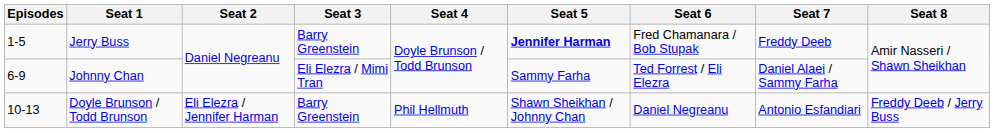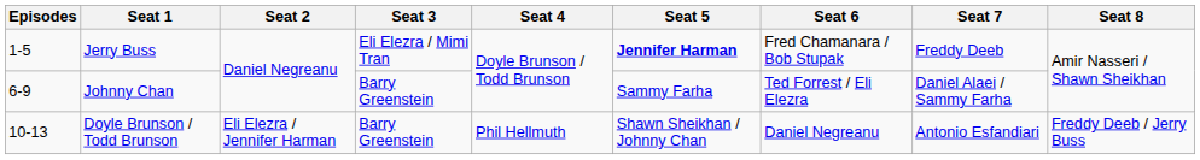 <table class="wikitable">
 <tr>
 <th>Episodes</th>
 <th>Seat 1</th>
 <th>Seat 2</th>
 <th>Seat 3</th>
 <th>Seat 4</th>
 <th>Seat 5</th>
 <th>Seat 6</th>
 <th>Seat 7</th>
 <th>Seat 8</th>
 </tr>
 <tr>
 <td>1-5</td>
 <td><a href='#'>Jerry Buss</a></td>
 <td rowspan="2"><a href='#'>Daniel Negreanu</a></td>
-<td><a href='#'>Barry Greenstein</a></td>
+<td><a href='#'>Eli Elezra</a> / <a href='#'>Mimi Tran</a></td>
 <td rowspan="2"><a href='#'>Doyle Brunson</a> / <a href='#'>Todd Brunson</a></td>
 <td><strong><a href='#'>Jennifer Harman</a></strong></td>
 <td>Fred Chamanara / <a href='#'>Bob Stupak</a></td>
 <td><a href='#'>Freddy Deeb</a></td>
 <td rowspan="2">Amir Nasseri / <a href='#'>Shawn Sheikhan</a></td>
 </tr>
 <tr>
 <td>6-9</td>
 <td><a href='#'>Johnny Chan</a></td>
-<td><a href='#'>Eli Elezra</a> / <a href='#'>Mimi Tran</a></td>
+<td><a href='#'>Barry Greenstein</a></td>
 <td><a href='#'>Sammy Farha</a></td>
 <td><a href='#'>Ted Forrest</a> / <a href='#'>Eli Elezra</a></td>
 <td><a href='#'>Daniel Alaei</a> / <a href='#'>Sammy Farha</a></td>
 </tr>
 <tr>
 <td>10-13</td>
 <td><a href='#'>Doyle Brunson</a> / <a href='#'>Todd Brunson</a></td>
 <td><a href='#'>Eli Elezra</a> / <a href='#'>Jennifer Harman</a></td>
 <td><a href='#'>Barry Greenstein</a></td>
 <td><a href='#'>Phil Hellmuth</a></td>
 <td><a href='#'>Shawn Sheikhan</a> / <a href='#'>Johnny Chan</a></td>
 <td><a href='#'>Daniel Negreanu</a></td>
 <td><a href='#'>Antonio Esfandiari</a></td>
 <td><a href='#'>Freddy Deeb</a> / <a href='#'>Jerry Buss</a></td>
 </tr>
 </table>
